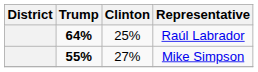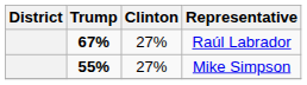 <table class=wikitable>
 <tr>
 <th>District</th>
 <th>Trump</th>
 <th>Clinton</th>
 <th>Representative</th>
 </tr>
 <tr align=center>
 <th></th>
-<td><strong>64%</strong></td>
-<td>25%</td>
+<td><strong>67%</strong></td>
+<td>27%</td>
 <td><a href='#'>Raúl Labrador</a></td>
 </tr>
 <tr align=center>
 <th></th>
 <td><strong>55%</strong></td>
 <td>27%</td>
 <td><a href='#'>Mike Simpson</a></td>
 </tr>
 <tr align=center>
 </tr>
 </table>
